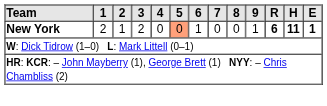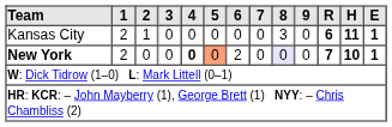 <table border=1 cellspacing=0 width=425 style="margin-left:3em;">
 <tr style="text-align:center; background-color:#e6e6e6;">
 <th align=left width=28%>Team</th>
 <th width=6%>1</th>
 <th width=6%>2</th>
 <th width=6%>3</th>
 <th width=6%>4</th>
 <th width=6%>5</th>
 <th width=6%>6</th>
 <th width=6%>7</th>
 <th width=6%>8</th>
 <th width=6%>9</th>
 <th width=6%>R</th>
 <th width=6%>H</th>
 <th width=6%>E</th>
 </tr>
 <tr style="text-align:center;">
-<td align=left><strong>New York</strong></td>
+<td align=left>Kansas City</td>
 <td>2</td>
-<td>1</td>
-<td>2</td>
-<td>0</td>
-<td style="background: lightsalmon;">0</td>
 <td>1</td>
 <td>0</td>
 <td>0</td>
-<td>1</td>
+<td>0</td>
+<td>0</td>
+<td>0</td>
+<td>3</td>
+<td>0</td>
 <td><strong>6</strong></td>
 <td><strong>11</strong></td>
+<td><strong>1</strong></td>
+</tr>
+<tr style="text-align:center;">
+<td align=left><strong>New York</strong></td>
+<td>2</td>
+<td>0</td>
+<td>0</td>
+<td><strong>0</strong></td>
+<td style="background: lightsalmon;">0</td>
+<td>2</td>
+<td>0</td>
+<td style="background: lavender;">0</td>
+<td>0</td>
+<td><strong>7</strong></td>
+<td><strong>10</strong></td>
 <td><strong>1</strong></td>
 </tr>
 <tr style="text-align:left;">
 <td colspan=13><small><strong>W</strong>: <a href='#'>Dick Tidrow</a> (1–0)   <strong>L</strong>: <a href='#'>Mark Littell</a> (0–1)</small></td>
 </tr>
 <tr style="text-align:left;">
 <td colspan=13><small><strong>HR</strong>: <strong>KCR</strong>: – <a href='#'>John Mayberry</a> (1), <a href='#'>George Brett</a> (1)   <strong>NYY</strong>: – <a href='#'>Chris Chambliss</a> (2)</small></td>
 </tr>
 </table>
